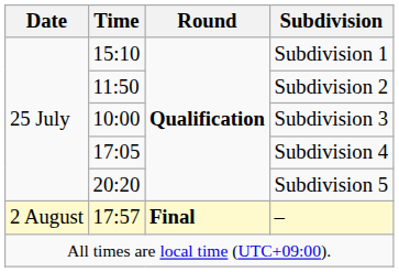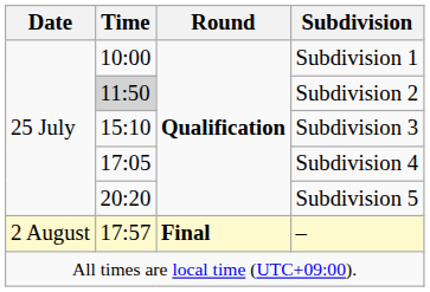 <table class="wikitable">
 <tr>
 <th>Date</th>
 <th>Time</th>
 <th>Round</th>
 <th>Subdivision</th>
 </tr>
 <tr>
 <td rowspan=5>25 July</td>
-<td>15:10</td>
+<td>10:00</td>
 <td rowspan=5><strong>Qualification</strong></td>
 <td>Subdivision 1</td>
 </tr>
 <tr>
-<td>11:50</td>
+<td style="background: lightgrey;">11:50</td>
 <td>Subdivision 2</td>
 </tr>
 <tr>
-<td>10:00</td>
+<td>15:10</td>
 <td>Subdivision 3</td>
 </tr>
 <tr>
 <td>17:05</td>
 <td>Subdivision 4</td>
 </tr>
 <tr>
 <td>20:20</td>
 <td>Subdivision 5</td>
 </tr>
 <tr style=background:lemonchiffon>
 <td>2 August</td>
 <td>17:57</td>
 <td><strong>Final</strong></td>
 <td>–</td>
 </tr>
 <tr>
 <td colspan=4 align=center><small>All times are <a href='#'>local time</a> (<a href='#'>UTC+09:00</a>).</small></td>
 </tr>
 </table>
